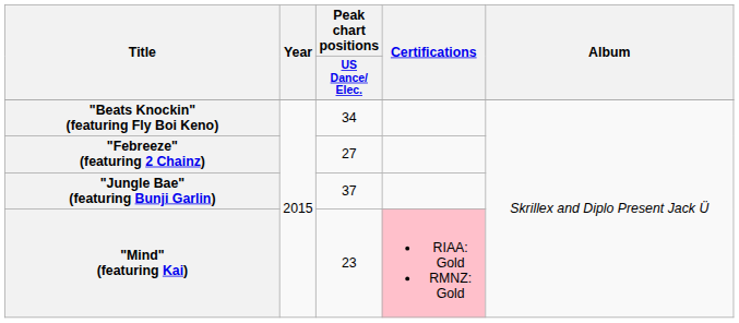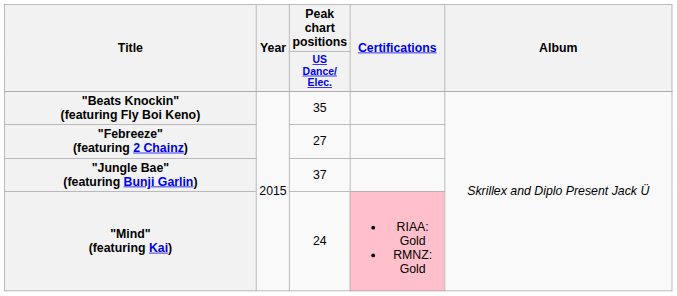 <table class="wikitable plainrowheaders" style="text-align:center;" border="1">
 <tr>
 <th scope="col" rowspan="2" style="width:20em;">Title</th>
 <th scope="col" rowspan="2" style="width:1em;">Year</th>
 <th scope="col" colspan="1">Peak chart positions</th>
 <th scope="col" rowspan="2"><a href='#'>Certifications</a></th>
 <th scope="col" rowspan="2" style="width:18em;">Album</th>
 </tr>
 <tr>
 <th scope="col" style="width:3em;font-size:85%;"><a href='#'>US<br>Dance/<br>Elec.</a><br></th>
 </tr>
 <tr>
 </tr>
 <tr>
 <th scope="row">"Beats Knockin"<br><span>(featuring Fly Boi Keno)</span></th>
 <td rowspan="4">2015</td>
-<td>34</td>
+<td>35</td>
 <td></td>
 <td rowspan="4"><em>Skrillex and Diplo Present Jack Ü</em></td>
 </tr>
 <tr>
 <th scope="row">"Febreeze"<br><span>(featuring <a href='#'>2 Chainz</a>)</span></th>
 <td>27</td>
 <td></td>
 </tr>
 <tr>
 <th scope="row">"Jungle Bae"<br><span>(featuring <a href='#'>Bunji Garlin</a>)</span></th>
 <td>37</td>
 <td></td>
 </tr>
 <tr>
 <th scope="row">"Mind"<br><span>(featuring <a href='#'>Kai</a>)</span></th>
-<td>23</td>
+<td>24</td>
 <td style="background: pink;"><br><ul><li>RIAA: Gold</li><li>RMNZ: Gold</li></ul></td>
 </tr>
 </table>
